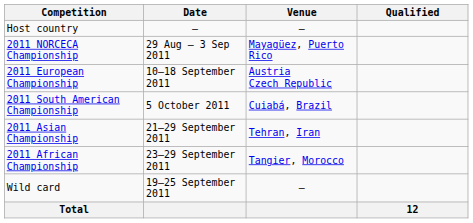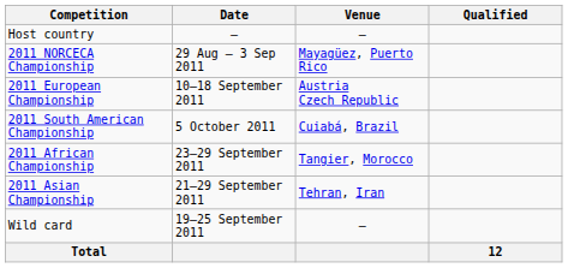 <table class="wikitable">
 <tr>
 <th width=250>Competition</th>
 <th width=180>Date</th>
 <th width=200>Venue</th>
 <th width=200>Qualified</th>
 </tr>
 <tr>
 <td>Host country</td>
 <td align=center>—</td>
 <td align=center>―</td>
 <td></td>
 </tr>
 <tr>
 <td><a href='#'>2011 NORCECA Championship</a></td>
 <td>29 Aug – 3 Sep 2011</td>
 <td> <a href='#'>Mayagüez</a>, <a href='#'>Puerto Rico</a></td>
 <td> <br> </td>
 </tr>
 <tr>
 <td><a href='#'>2011 European Championship</a></td>
 <td>10–18 September 2011</td>
 <td> <a href='#'>Austria</a> <br>  <a href='#'>Czech Republic</a></td>
 <td> <br> </td>
 </tr>
 <tr>
 <td><a href='#'>2011 South American Championship</a></td>
 <td>5 October 2011</td>
 <td> <a href='#'>Cuiabá</a>, <a href='#'>Brazil</a></td>
 <td> <br> </td>
 </tr>
 <tr>
+<td><a href='#'>2011 African Championship</a></td>
+<td>23–29 September 2011</td>
+<td> <a href='#'>Tangier</a>, <a href='#'>Morocco</a></td>
+<td></td>
+</tr>
+<tr>
 <td><a href='#'>2011 Asian Championship</a></td>
 <td>21–29 September 2011</td>
 <td> <a href='#'>Tehran</a>, <a href='#'>Iran</a></td>
 <td> <br> </td>
-</tr>
-<tr>
-<td><a href='#'>2011 African Championship</a></td>
-<td>23–29 September 2011</td>
-<td> <a href='#'>Tangier</a>, <a href='#'>Morocco</a></td>
-<td></td>
 </tr>
 <tr>
 <td>Wild card</td>
 <td>19–25 September 2011</td>
 <td align=center>―</td>
 <td> <br> </td>
 </tr>
 <tr>
 <th>Total</th>
 <th></th>
 <th></th>
 <th>12</th>
 </tr>
 </table>
